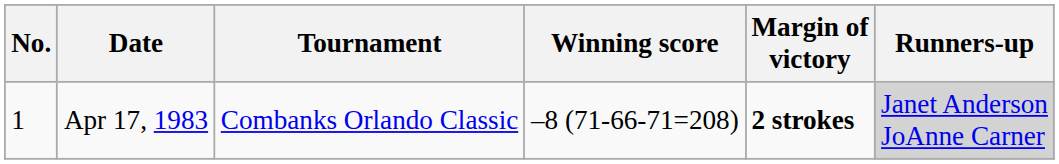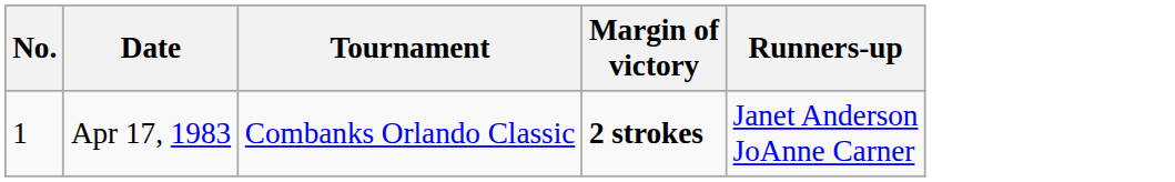 <table class="wikitable" style="font-size:95%;">
 <tr>
 <th>No.</th>
 <th>Date</th>
 <th>Tournament</th>
-<th>Winning score</th>
 <th>Margin of<br>victory</th>
 <th>Runners-up</th>
 </tr>
 <tr>
 <td>1</td>
 <td>Apr 17, <a href='#'>1983</a></td>
 <td><a href='#'>Combanks Orlando Classic</a></td>
-<td>–8 (71-66-71=208)</td>
 <td><strong>2 strokes</strong></td>
-<td style="background: lightgrey;"> <a href='#'>Janet Anderson</a><br> <a href='#'>JoAnne Carner</a></td>
+<td> <a href='#'>Janet Anderson</a><br> <a href='#'>JoAnne Carner</a></td>
 </tr>
 </table>
